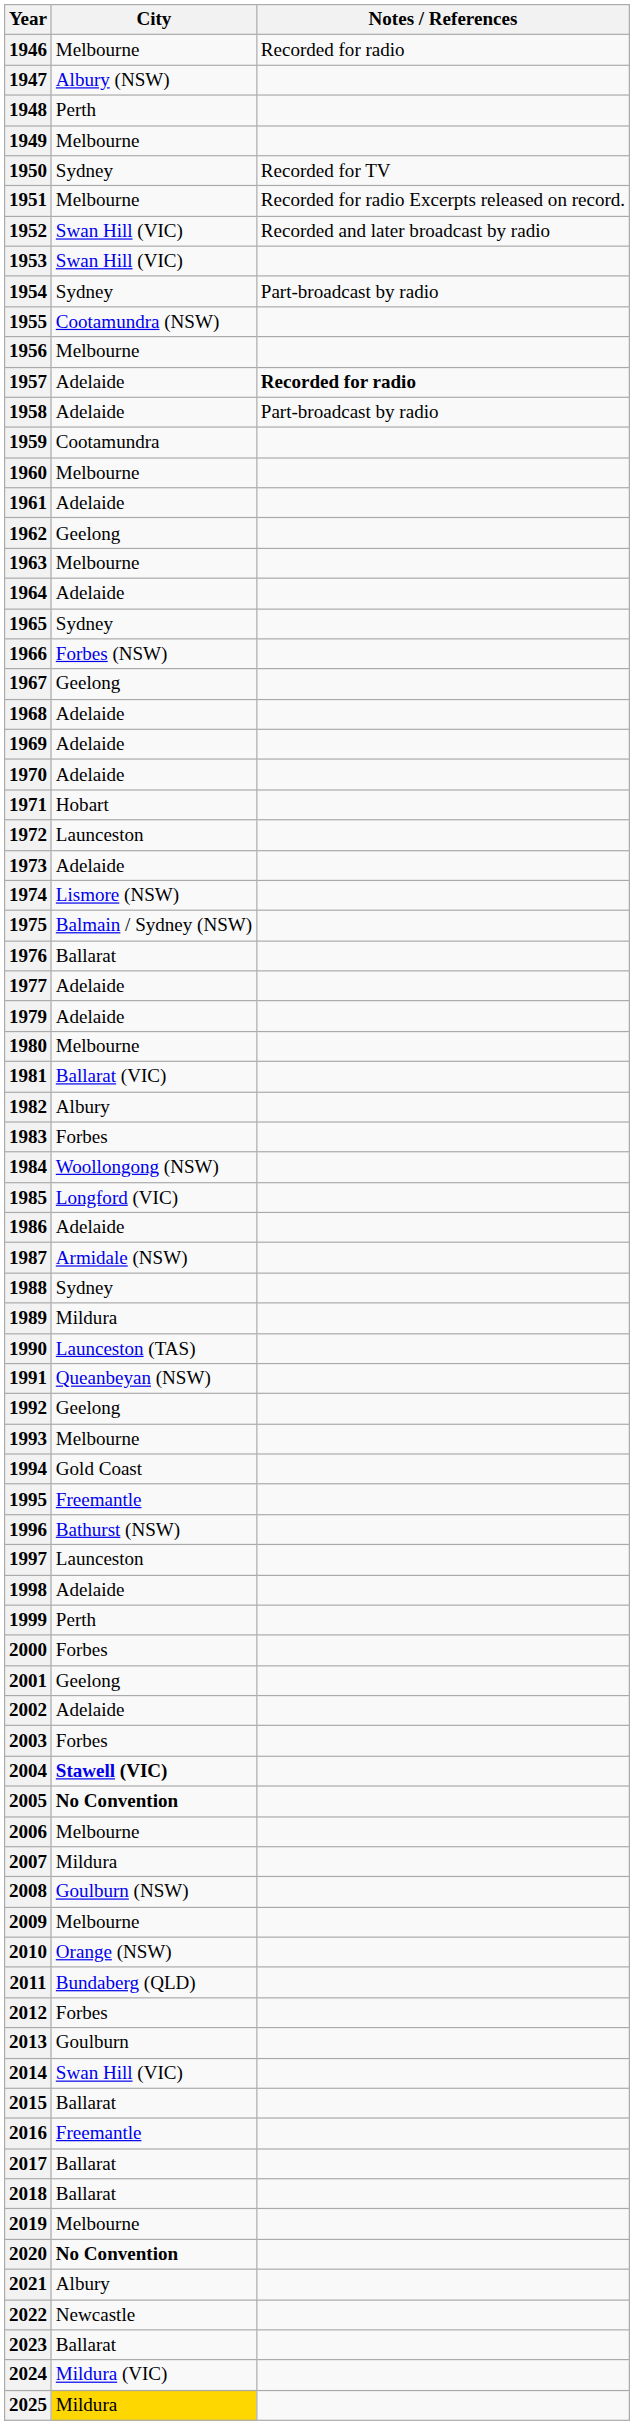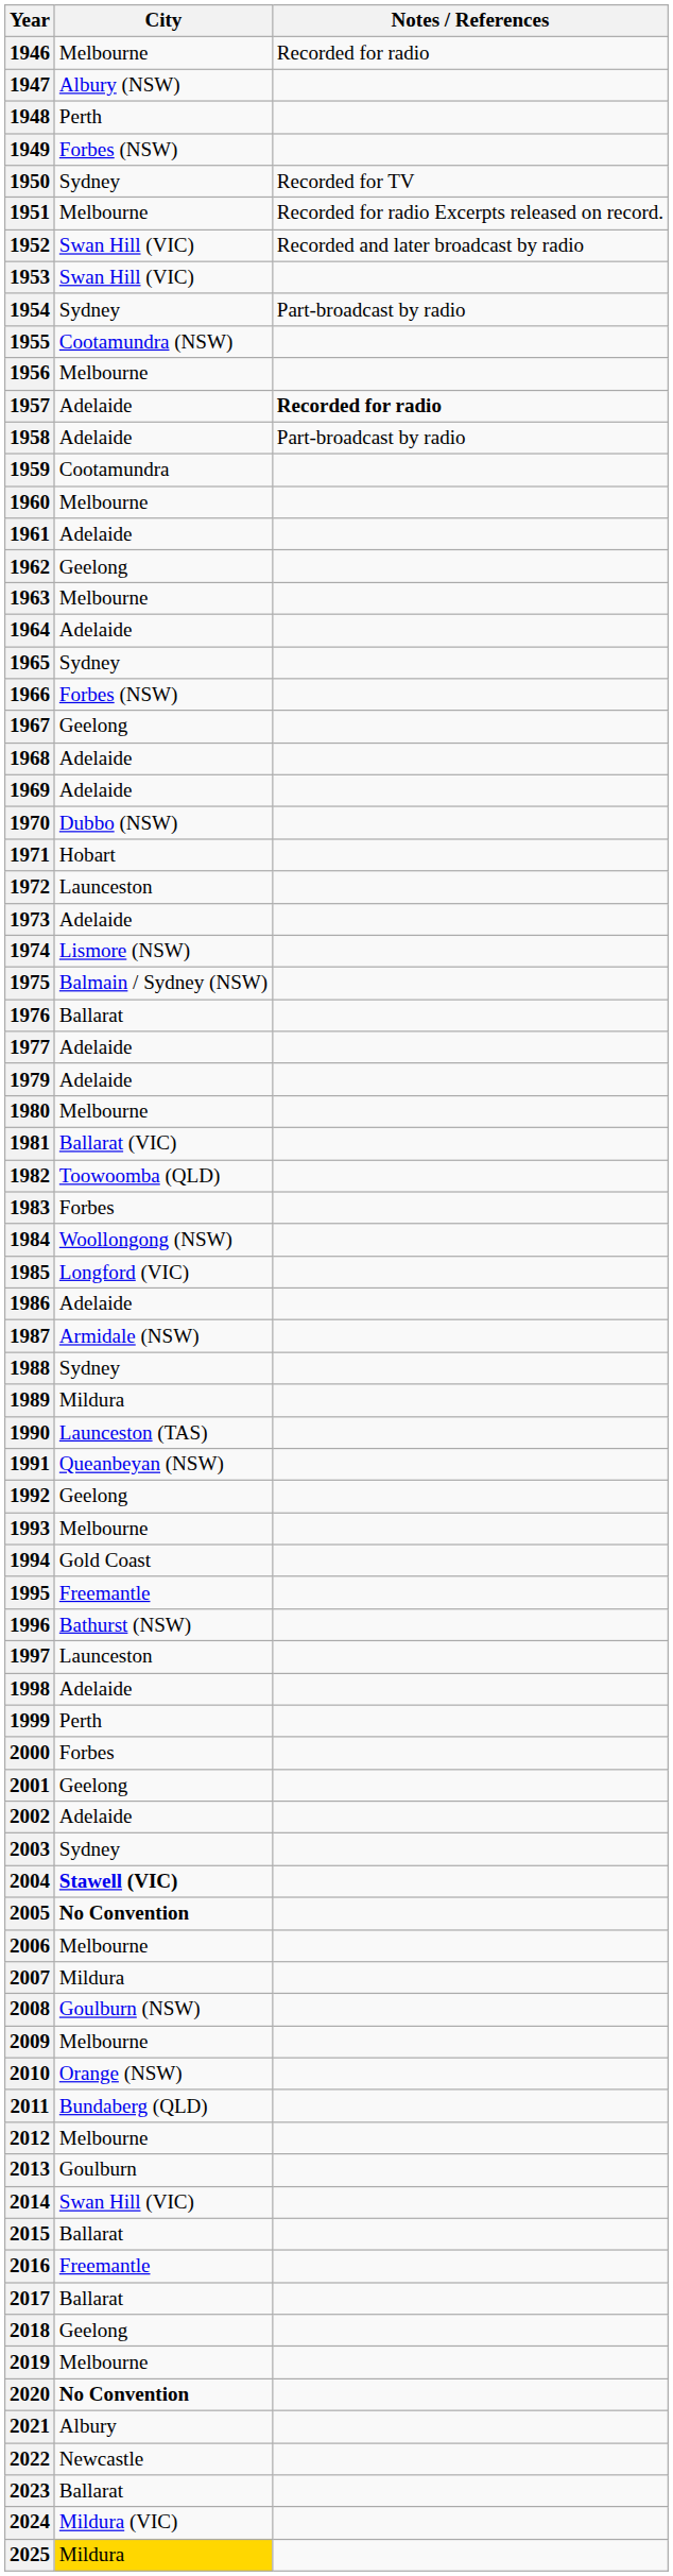 <table class="wikitable mw-collapsible mw-collapsed">
 <tr>
 <th scope="row">Year</th>
 <th scope="col">City</th>
 <th scope="col">Notes / References</th>
 </tr>
 <tr>
 <th scope="row">1946</th>
 <td>Melbourne</td>
 <td>Recorded for radio</td>
 </tr>
 <tr>
 <th scope="row">1947</th>
 <td><a href='#'>Albury</a> (NSW)</td>
 <td></td>
 </tr>
 <tr>
 <th scope="row">1948</th>
 <td>Perth</td>
 <td></td>
 </tr>
 <tr>
 <th scope="row">1949</th>
-<td>Melbourne</td>
+<td><a href='#'>Forbes</a> (NSW)</td>
 <td></td>
 </tr>
 <tr>
 <th scope="row">1950</th>
 <td>Sydney</td>
 <td>Recorded for TV</td>
 </tr>
 <tr>
 <th scope="row">1951</th>
 <td>Melbourne</td>
 <td>Recorded for radio Excerpts released on record.</td>
 </tr>
 <tr>
 <th scope="row">1952</th>
 <td><a href='#'>Swan Hill</a> (VIC)</td>
 <td>Recorded and later broadcast by radio</td>
 </tr>
 <tr>
 <th scope="row">1953</th>
 <td><a href='#'>Swan Hill</a> (VIC)</td>
 <td></td>
 </tr>
 <tr>
 <th scope="row">1954</th>
 <td>Sydney</td>
 <td>Part-broadcast by radio</td>
 </tr>
 <tr>
 <th scope="row">1955</th>
 <td><a href='#'>Cootamundra</a> (NSW)</td>
 <td></td>
 </tr>
 <tr>
 <th scope="row">1956</th>
 <td>Melbourne</td>
 <td></td>
 </tr>
 <tr>
 <th scope="row">1957</th>
 <td>Adelaide</td>
 <td><strong>Recorded for radio</strong></td>
 </tr>
 <tr>
 <th scope="row">1958</th>
 <td>Adelaide</td>
 <td>Part-broadcast by radio</td>
 </tr>
 <tr>
 <th scope="row">1959</th>
 <td>Cootamundra</td>
 <td></td>
 </tr>
 <tr>
 <th scope="row">1960</th>
 <td>Melbourne</td>
 <td></td>
 </tr>
 <tr>
 <th scope="row">1961</th>
 <td>Adelaide</td>
 <td></td>
 </tr>
 <tr>
 <th scope="row">1962</th>
 <td>Geelong</td>
 <td></td>
 </tr>
 <tr>
 <th scope="row">1963</th>
 <td>Melbourne</td>
 <td></td>
 </tr>
 <tr>
 <th scope="row">1964</th>
 <td>Adelaide</td>
 <td></td>
 </tr>
 <tr>
 <th scope="row">1965</th>
 <td>Sydney</td>
 <td></td>
 </tr>
 <tr>
 <th scope="row">1966</th>
 <td><a href='#'>Forbes</a> (NSW)</td>
 <td></td>
 </tr>
 <tr>
 <th scope="row">1967</th>
 <td>Geelong</td>
 <td></td>
 </tr>
 <tr>
 <th scope="row">1968</th>
 <td>Adelaide</td>
 <td></td>
 </tr>
 <tr>
 <th scope="row">1969</th>
 <td>Adelaide</td>
 <td></td>
 </tr>
 <tr>
 <th scope="row">1970</th>
-<td>Adelaide</td>
+<td><a href='#'>Dubbo</a> (NSW)</td>
 <td></td>
 </tr>
 <tr>
 <th scope="row">1971</th>
 <td>Hobart</td>
 <td></td>
 </tr>
 <tr>
 <th scope="row">1972</th>
 <td>Launceston</td>
 <td></td>
 </tr>
 <tr>
 <th scope="row">1973</th>
 <td>Adelaide</td>
 <td></td>
 </tr>
 <tr>
 <th scope="row">1974</th>
 <td><a href='#'>Lismore</a> (NSW)</td>
 <td></td>
 </tr>
 <tr>
 <th scope="row">1975</th>
 <td><a href='#'>Balmain</a> / Sydney (NSW)</td>
 <td></td>
 </tr>
 <tr>
 <th scope="row">1976</th>
 <td>Ballarat</td>
 <td></td>
 </tr>
 <tr>
 <th scope="row">1977</th>
 <td>Adelaide</td>
 <td></td>
 </tr>
 <tr>
 <th scope="row">1979</th>
 <td>Adelaide</td>
 <td></td>
 </tr>
 <tr>
 <th scope="row">1980</th>
 <td>Melbourne</td>
 <td></td>
 </tr>
 <tr>
 <th scope="row">1981</th>
 <td><a href='#'>Ballarat</a> (VIC)</td>
 <td></td>
 </tr>
 <tr>
 <th scope="row">1982</th>
-<td>Albury</td>
+<td><a href='#'>Toowoomba</a> (QLD)</td>
 <td></td>
 </tr>
 <tr>
 <th scope="row">1983</th>
 <td>Forbes</td>
 <td></td>
 </tr>
 <tr>
 <th scope="row">1984</th>
 <td><a href='#'>Woollongong</a> (NSW)</td>
 <td></td>
 </tr>
 <tr>
 <th scope="row">1985</th>
 <td><a href='#'>Longford</a> (VIC)</td>
 <td></td>
 </tr>
 <tr>
 <th scope="row">1986</th>
 <td>Adelaide</td>
 <td></td>
 </tr>
 <tr>
 <th scope="row">1987</th>
 <td><a href='#'>Armidale</a> (NSW)</td>
 <td></td>
 </tr>
 <tr>
 <th scope="row">1988</th>
 <td>Sydney</td>
 <td></td>
 </tr>
 <tr>
 <th scope="row">1989</th>
 <td>Mildura</td>
 <td></td>
 </tr>
 <tr>
 <th scope="row">1990</th>
 <td><a href='#'>Launceston</a> (TAS)</td>
 <td></td>
 </tr>
 <tr>
 <th scope="row">1991</th>
 <td><a href='#'>Queanbeyan</a> (NSW)</td>
 <td></td>
 </tr>
 <tr>
 <th scope="row">1992</th>
 <td>Geelong</td>
 <td></td>
 </tr>
 <tr>
 <th scope="row">1993</th>
 <td>Melbourne</td>
 <td></td>
 </tr>
 <tr>
 <th scope="row">1994</th>
 <td>Gold Coast</td>
 <td></td>
 </tr>
 <tr>
 <th scope="row">1995</th>
 <td><a href='#'>Freemantle</a></td>
 <td></td>
 </tr>
 <tr>
 <th scope="row">1996</th>
 <td><a href='#'>Bathurst</a> (NSW)</td>
 <td></td>
 </tr>
 <tr>
 <th scope="row">1997</th>
 <td>Launceston</td>
 <td></td>
 </tr>
 <tr>
 <th scope="row">1998</th>
 <td>Adelaide</td>
 <td></td>
 </tr>
 <tr>
 <th scope="row">1999</th>
 <td>Perth</td>
 <td></td>
 </tr>
 <tr>
 <th scope="row">2000</th>
 <td>Forbes</td>
 <td></td>
 </tr>
 <tr>
 <th scope="row">2001</th>
 <td>Geelong</td>
 <td></td>
 </tr>
 <tr>
 <th scope="row">2002</th>
 <td>Adelaide</td>
 <td></td>
 </tr>
 <tr>
 <th scope="row">2003</th>
-<td>Forbes</td>
+<td>Sydney</td>
 <td></td>
 </tr>
 <tr>
 <th scope="row">2004</th>
 <td><strong><a href='#'>Stawell</a> (VIC)</strong></td>
 <td></td>
 </tr>
 <tr>
 <th scope="row">2005</th>
 <td><strong>No Convention</strong></td>
 <td></td>
 </tr>
 <tr>
 <th scope="row">2006</th>
 <td>Melbourne</td>
 <td></td>
 </tr>
 <tr>
 <th scope="row">2007</th>
 <td>Mildura</td>
 <td></td>
 </tr>
 <tr>
 <th scope="row">2008</th>
 <td><a href='#'>Goulburn</a> (NSW)</td>
 <td></td>
 </tr>
 <tr>
 <th scope="row">2009</th>
 <td>Melbourne</td>
 <td></td>
 </tr>
 <tr>
 <th scope="row">2010</th>
 <td><a href='#'>Orange</a> (NSW)</td>
 <td></td>
 </tr>
 <tr>
 <th scope="row">2011</th>
 <td><a href='#'>Bundaberg</a> (QLD)</td>
 <td></td>
 </tr>
 <tr>
 <th scope="row">2012</th>
-<td>Forbes</td>
+<td>Melbourne</td>
 <td></td>
 </tr>
 <tr>
 <th scope="row">2013</th>
 <td>Goulburn</td>
 <td></td>
 </tr>
 <tr>
 <th scope="row">2014</th>
 <td><a href='#'>Swan Hill</a> (VIC)</td>
 <td></td>
 </tr>
 <tr>
 <th scope="row">2015</th>
 <td>Ballarat</td>
 <td></td>
 </tr>
 <tr>
 <th scope="row">2016</th>
 <td><a href='#'>Freemantle</a></td>
 <td></td>
 </tr>
 <tr>
 <th scope="row">2017</th>
 <td>Ballarat</td>
 <td></td>
 </tr>
 <tr>
 <th scope="row">2018</th>
-<td>Ballarat</td>
+<td>Geelong</td>
 <td></td>
 </tr>
 <tr>
 <th scope="row">2019</th>
 <td>Melbourne</td>
 <td></td>
 </tr>
 <tr>
 <th scope="row">2020</th>
 <td><strong>No Convention</strong></td>
 <td></td>
 </tr>
 <tr>
 <th scope="row">2021</th>
 <td>Albury</td>
 <td></td>
 </tr>
 <tr>
 <th scope="row">2022</th>
 <td>Newcastle</td>
 <td></td>
 </tr>
 <tr>
 <th scope="row">2023</th>
 <td>Ballarat</td>
 <td></td>
 </tr>
 <tr>
 <th scope="row">2024</th>
 <td><a href='#'>Mildura</a> (VIC)</td>
 <td></td>
 </tr>
 <tr>
 <th scope="row">2025</th>
 <td style="background: gold;">Mildura</td>
 <td></td>
 </tr>
 </table>
